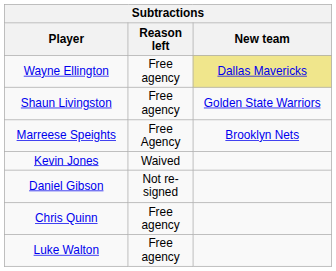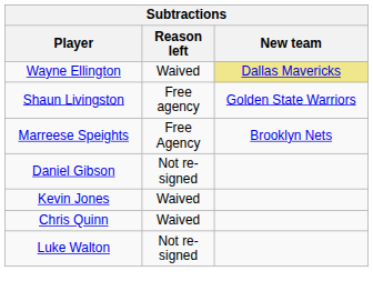 <table class="wikitable" style="text-align:center">
 <tr>
 <th colspan=3>Subtractions</th>
 </tr>
 <tr>
 <th style="width:160px">Player</th>
 <th style="width:80px">Reason left</th>
 <th style="width:180px">New team</th>
 </tr>
 <tr>
 <td><a href='#'>Wayne Ellington</a></td>
-<td>Free agency</td>
+<td>Waived</td>
 <td style="background: khaki;"><a href='#'>Dallas Mavericks</a></td>
 </tr>
 <tr>
 <td><a href='#'>Shaun Livingston</a></td>
 <td>Free agency</td>
 <td><a href='#'>Golden State Warriors</a></td>
 </tr>
 <tr>
 <td><a href='#'>Marreese Speights</a></td>
 <td>Free Agency</td>
 <td><a href='#'>Brooklyn Nets</a></td>
 </tr>
 <tr>
+<td><a href='#'>Daniel Gibson</a></td>
+<td>Not re-signed</td>
+<td></td>
+</tr>
+<tr>
 <td><a href='#'>Kevin Jones</a></td>
 <td>Waived</td>
 <td></td>
 </tr>
 <tr>
-<td><a href='#'>Daniel Gibson</a></td>
-<td>Not re-signed</td>
-<td></td>
-</tr>
-<tr>
 <td><a href='#'>Chris Quinn</a></td>
-<td>Free agency</td>
+<td>Waived</td>
 <td></td>
 </tr>
 <tr>
 <td><a href='#'>Luke Walton</a></td>
-<td>Free agency</td>
+<td>Not re-signed</td>
 <td></td>
 </tr>
 </table>
